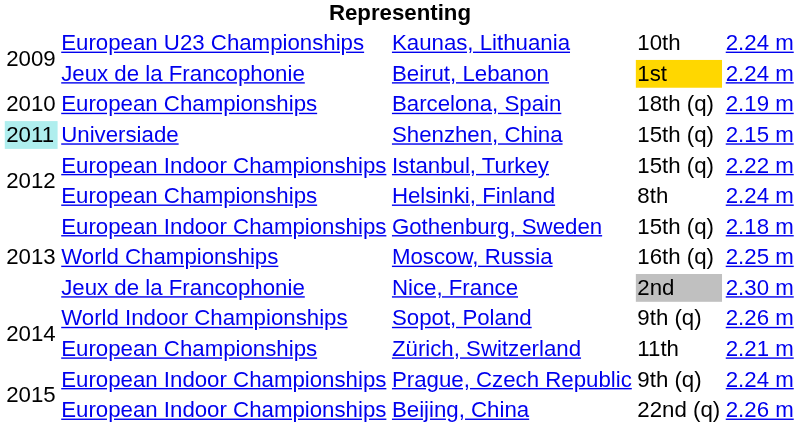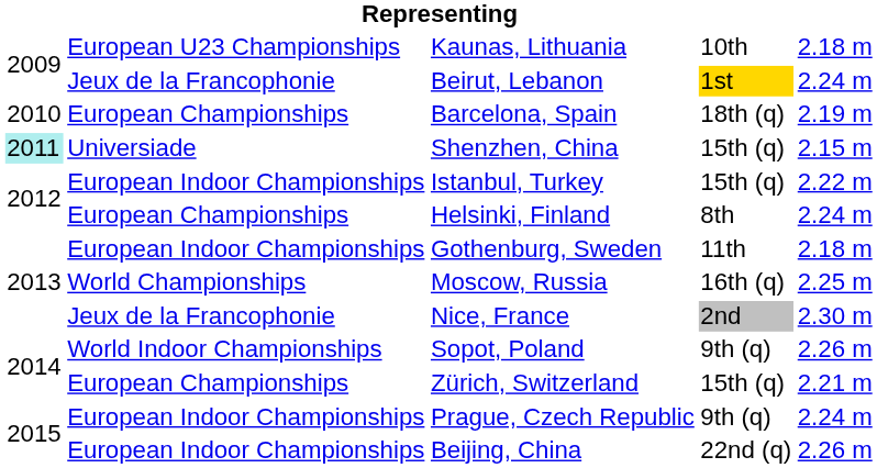 <table>
 <tr>
 <th colspan="6">Representing </th>
 </tr>
 <tr>
 <td rowspan=2>2009</td>
 <td><a href='#'>European U23 Championships</a></td>
 <td><a href='#'>Kaunas, Lithuania</a></td>
 <td>10th</td>
-<td><a href='#'>2.24 m</a></td>
+<td><a href='#'>2.18 m</a></td>
 </tr>
 <tr>
 <td><a href='#'>Jeux de la Francophonie</a></td>
 <td><a href='#'>Beirut, Lebanon</a></td>
 <td bgcolor=gold>1st</td>
 <td><a href='#'>2.24 m</a></td>
 </tr>
 <tr>
 <td>2010</td>
 <td><a href='#'>European Championships</a></td>
 <td><a href='#'>Barcelona, Spain</a></td>
 <td>18th (q)</td>
 <td><a href='#'>2.19 m</a></td>
 </tr>
 <tr>
 <td style="background: paleturquoise;">2011</td>
 <td><a href='#'>Universiade</a></td>
 <td><a href='#'>Shenzhen, China</a></td>
 <td>15th (q)</td>
 <td><a href='#'>2.15 m</a></td>
 </tr>
 <tr>
 <td rowspan=2>2012</td>
 <td><a href='#'>European Indoor Championships</a></td>
 <td><a href='#'>Istanbul, Turkey</a></td>
 <td>15th (q)</td>
 <td><a href='#'>2.22 m</a></td>
 </tr>
 <tr>
 <td><a href='#'>European Championships</a></td>
 <td><a href='#'>Helsinki, Finland</a></td>
 <td>8th</td>
 <td><a href='#'>2.24 m</a></td>
 </tr>
 <tr>
 <td rowspan=3>2013</td>
 <td><a href='#'>European Indoor Championships</a></td>
 <td><a href='#'>Gothenburg, Sweden</a></td>
-<td>15th (q)</td>
+<td>11th</td>
 <td><a href='#'>2.18 m</a></td>
 </tr>
 <tr>
 <td><a href='#'>World Championships</a></td>
 <td><a href='#'>Moscow, Russia</a></td>
 <td>16th (q)</td>
 <td><a href='#'>2.25 m</a></td>
 </tr>
 <tr>
 <td><a href='#'>Jeux de la Francophonie</a></td>
 <td><a href='#'>Nice, France</a></td>
 <td bgcolor=silver>2nd</td>
 <td><a href='#'>2.30 m</a></td>
 </tr>
 <tr>
 <td rowspan=2>2014</td>
 <td><a href='#'>World Indoor Championships</a></td>
 <td><a href='#'>Sopot, Poland</a></td>
 <td>9th (q)</td>
 <td><a href='#'>2.26 m</a></td>
 </tr>
 <tr>
 <td><a href='#'>European Championships</a></td>
 <td><a href='#'>Zürich, Switzerland</a></td>
-<td>11th</td>
+<td>15th (q)</td>
 <td><a href='#'>2.21 m</a></td>
 </tr>
 <tr>
 <td rowspan=2>2015</td>
 <td><a href='#'>European Indoor Championships</a></td>
 <td><a href='#'>Prague, Czech Republic</a></td>
 <td>9th (q)</td>
 <td><a href='#'>2.24 m</a></td>
 </tr>
 <tr>
 <td><a href='#'>European Indoor Championships</a></td>
 <td><a href='#'>Beijing, China</a></td>
 <td>22nd (q)</td>
 <td><a href='#'>2.26 m</a></td>
 </tr>
 </table>
